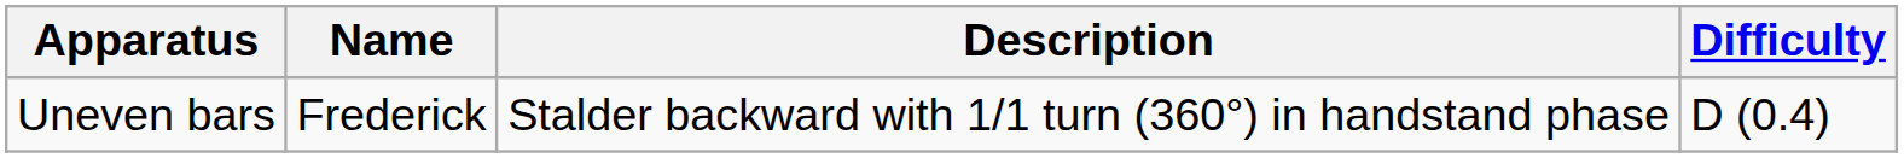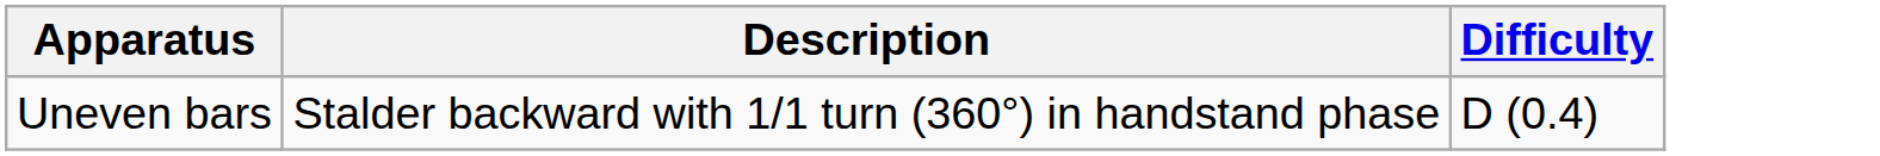 <table class="wikitable">
 <tr>
 <th>Apparatus</th>
-<th>Name</th>
 <th>Description</th>
 <th><a href='#'>Difficulty</a></th>
 </tr>
 <tr>
 <td>Uneven bars</td>
-<td>Frederick</td>
 <td>Stalder backward with 1/1 turn (360°) in handstand phase</td>
 <td>D (0.4)</td>
 </tr>
 </table>
